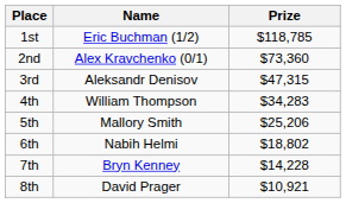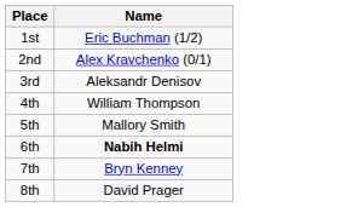 <table class="wikitable">
 <tr>
 <th width="50">Place</th>
 <th width="200">Name</th>
-<th width="125">Prize</th>
 </tr>
 <tr>
 <td align = "center">1st</td>
 <td align = "center"><a href='#'>Eric Buchman</a> (1/2)</td>
-<td align = "center">$118,785</td>
 </tr>
 <tr>
 <td align = "center">2nd</td>
 <td align = "center"><a href='#'>Alex Kravchenko</a> (0/1)</td>
-<td align = "center">$73,360</td>
 </tr>
 <tr>
 <td align = "center">3rd</td>
 <td align = "center">Aleksandr Denisov</td>
-<td align = "center">$47,315</td>
 </tr>
 <tr>
 <td align = "center">4th</td>
 <td align = "center">William Thompson</td>
-<td align = "center">$34,283</td>
 </tr>
 <tr>
 <td align = "center">5th</td>
 <td align = "center">Mallory Smith</td>
-<td align = "center">$25,206</td>
 </tr>
 <tr>
 <td align = "center">6th</td>
-<td align = "center">Nabih Helmi</td>
-<td align = "center">$18,802</td>
+<td align = "center"><strong>Nabih Helmi</strong></td>
 </tr>
 <tr>
 <td align = "center">7th</td>
 <td align = "center"><a href='#'>Bryn Kenney</a></td>
-<td align = "center">$14,228</td>
 </tr>
 <tr>
 <td align = "center">8th</td>
 <td align = "center">David Prager</td>
-<td align = "center">$10,921</td>
 </tr>
 </table>
